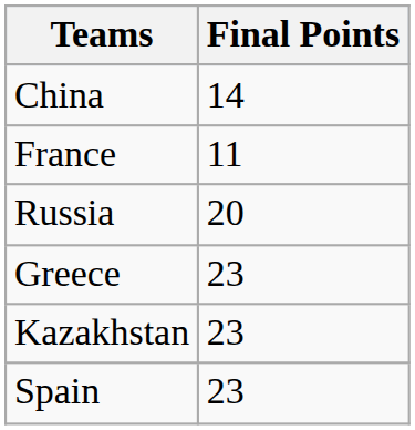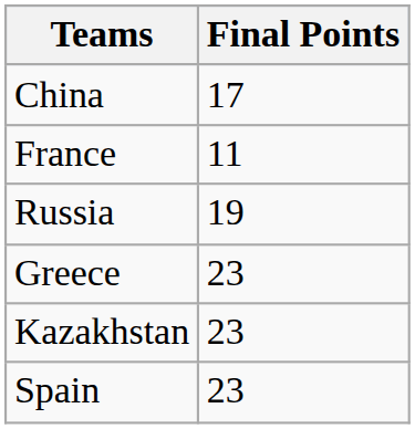 <table class="wikitable sortable">
 <tr style="background:#b0c4de; text-align:center;">
 <th>Teams</th>
 <th>Final Points</th>
 </tr>
 <tr>
 <td>China</td>
-<td>14</td>
+<td>17</td>
 </tr>
 <tr>
 <td>France</td>
 <td>11</td>
 </tr>
 <tr>
 <td>Russia</td>
-<td>20</td>
+<td>19</td>
 </tr>
 <tr>
 <td>Greece</td>
 <td>23</td>
 </tr>
 <tr>
 <td>Kazakhstan</td>
 <td>23</td>
 </tr>
 <tr>
 <td>Spain</td>
 <td>23</td>
 </tr>
 </table>
